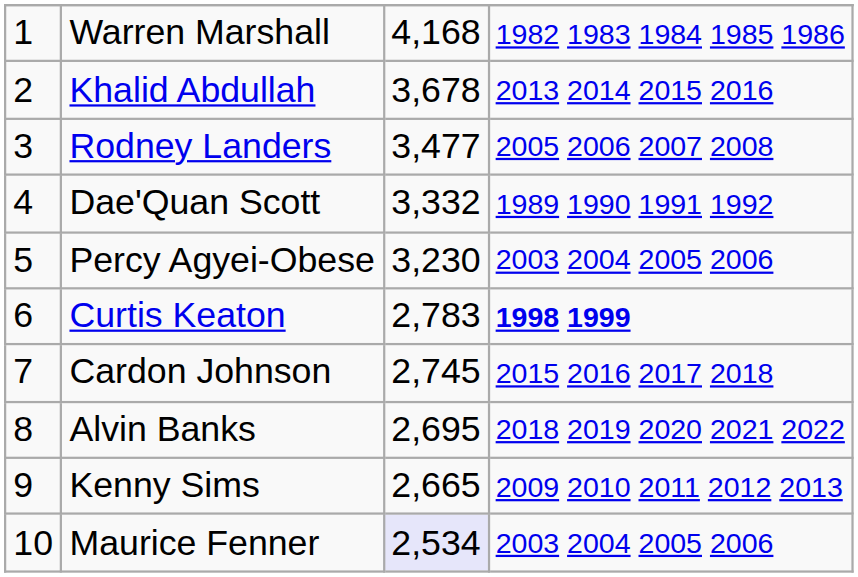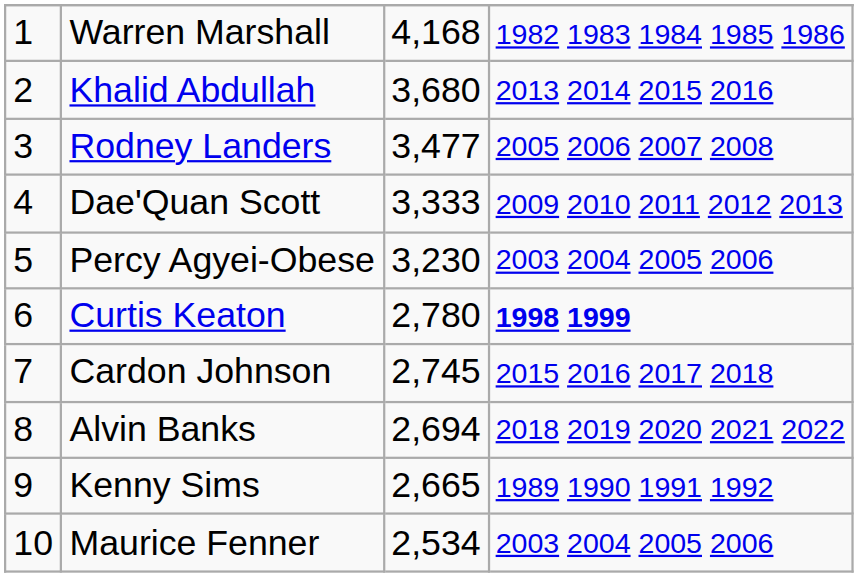 <table class="wikitable">
 <tr>
 </tr>
 <tr>
 <td>1</td>
 <td>Warren Marshall</td>
 <td>4,168</td>
 <td style="font-size:80%;"><a href='#'>1982</a> <a href='#'>1983</a> <a href='#'>1984</a> <a href='#'>1985</a> <a href='#'>1986</a></td>
 </tr>
 <tr>
 <td>2</td>
 <td><a href='#'>Khalid Abdullah</a></td>
-<td>3,678</td>
+<td>3,680</td>
 <td style="font-size:80%;"><a href='#'>2013</a> <a href='#'>2014</a> <a href='#'>2015</a> <a href='#'>2016</a></td>
 </tr>
 <tr>
 <td>3</td>
 <td><a href='#'>Rodney Landers</a></td>
 <td>3,477</td>
 <td style="font-size:80%;"><a href='#'>2005</a> <a href='#'>2006</a> <a href='#'>2007</a> <a href='#'>2008</a></td>
 </tr>
 <tr>
 <td>4</td>
 <td>Dae'Quan Scott</td>
-<td>3,332</td>
-<td style="font-size:80%;"><a href='#'>1989</a> <a href='#'>1990</a> <a href='#'>1991</a> <a href='#'>1992</a></td>
+<td>3,333</td>
+<td style="font-size:80%;"><a href='#'>2009</a> <a href='#'>2010</a> <a href='#'>2011</a> <a href='#'>2012</a> <a href='#'>2013</a></td>
 </tr>
 <tr>
 <td>5</td>
 <td>Percy Agyei-Obese</td>
 <td>3,230</td>
 <td style="font-size:80%;"><a href='#'>2003</a> <a href='#'>2004</a> <a href='#'>2005</a> <a href='#'>2006</a></td>
 </tr>
 <tr>
 <td>6</td>
 <td><a href='#'>Curtis Keaton</a></td>
-<td>2,783</td>
+<td>2,780</td>
 <td style="font-size:80%;"><strong><a href='#'>1998</a> <a href='#'>1999</a></strong></td>
 </tr>
 <tr>
 <td>7</td>
 <td>Cardon Johnson</td>
 <td>2,745</td>
 <td style="font-size:80%;"><a href='#'>2015</a> <a href='#'>2016</a> <a href='#'>2017</a> <a href='#'>2018</a></td>
 </tr>
 <tr>
 <td>8</td>
 <td>Alvin Banks</td>
-<td>2,695</td>
+<td>2,694</td>
 <td style="font-size:80%;"><a href='#'>2018</a> <a href='#'>2019</a> <a href='#'>2020</a> <a href='#'>2021</a> <a href='#'>2022</a></td>
 </tr>
 <tr>
 <td>9</td>
 <td>Kenny Sims</td>
 <td>2,665</td>
-<td style="font-size:80%;"><a href='#'>2009</a> <a href='#'>2010</a> <a href='#'>2011</a> <a href='#'>2012</a> <a href='#'>2013</a></td>
+<td style="font-size:80%;"><a href='#'>1989</a> <a href='#'>1990</a> <a href='#'>1991</a> <a href='#'>1992</a></td>
 </tr>
 <tr>
 <td>10</td>
 <td>Maurice Fenner</td>
-<td style="background: lavender;">2,534</td>
+<td>2,534</td>
 <td style="font-size:80%;"><a href='#'>2003</a> <a href='#'>2004</a> <a href='#'>2005</a> <a href='#'>2006</a></td>
 </tr>
 </table>
